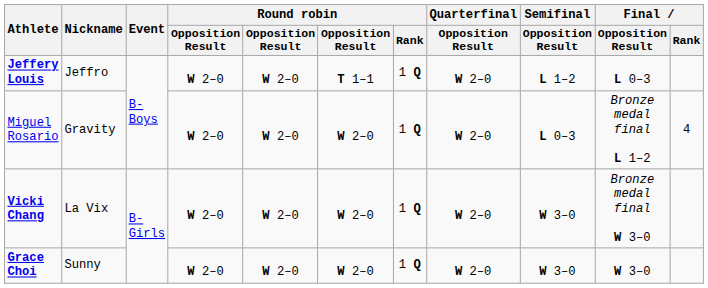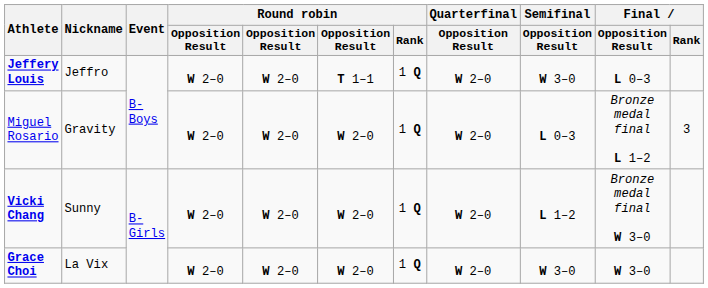 <table class=wikitable style=font-size:90%;text-align:center>
 <tr>
 <th rowspan=2>Athlete</th>
 <th rowspan=2>Nickname</th>
 <th rowspan=2>Event</th>
 <th colspan=4>Round robin</th>
 <th>Quarterfinal</th>
 <th>Semifinal</th>
 <th colspan=2>Final / </th>
 </tr>
 <tr style=font-size:95%>
 <th>Opposition<br>Result</th>
 <th>Opposition<br>Result</th>
 <th>Opposition<br>Result</th>
 <th>Rank</th>
 <th>Opposition<br>Result</th>
 <th>Opposition<br>Result</th>
 <th>Opposition<br>Result</th>
 <th>Rank</th>
 </tr>
 <tr>
 <td align=left><strong><a href='#'>Jeffery Louis</a></strong></td>
 <td align=left>Jeffro</td>
 <td align=left rowspan=2><a href='#'>B-Boys</a></td>
 <td><br><strong>W</strong> 2–0</td>
 <td><br><strong>W</strong> 2–0</td>
 <td><br><strong>T</strong> 1–1</td>
 <td>1 <strong>Q</strong></td>
 <td><br><strong>W</strong> 2–0</td>
-<td><br><strong>L</strong> 1–2</td>
+<td><br><strong>W</strong> 3–0</td>
 <td><br><strong>L</strong> 0–3</td>
 <td></td>
 </tr>
 <tr>
 <td align=left><a href='#'>Miguel Rosario</a></td>
 <td align=left>Gravity</td>
 <td><br><strong>W</strong> 2–0</td>
 <td><br><strong>W</strong> 2–0</td>
 <td><br><strong>W</strong> 2–0</td>
 <td>1 <strong>Q</strong></td>
 <td><br><strong>W</strong> 2–0</td>
 <td><br><strong>L</strong> 0–3</td>
 <td><em>Bronze medal final</em><br><br><strong>L</strong> 1–2</td>
-<td>4</td>
+<td>3</td>
 </tr>
 <tr>
 <td align=left><strong><a href='#'>Vicki Chang</a></strong></td>
-<td align=left>La Vix</td>
+<td align=left>Sunny</td>
 <td align=left rowspan=2><a href='#'>B-Girls</a></td>
 <td><br><strong>W</strong> 2–0</td>
 <td><br><strong>W</strong> 2–0</td>
 <td><br><strong>W</strong> 2–0</td>
 <td>1 <strong>Q</strong></td>
 <td><br><strong>W</strong> 2–0</td>
-<td><br><strong>W</strong> 3–0</td>
+<td><br><strong>L</strong> 1–2</td>
 <td><em>Bronze medal final</em><br><br><strong>W</strong> 3–0</td>
 <td></td>
 </tr>
 <tr>
 <td align=left><strong><a href='#'>Grace Choi</a></strong></td>
-<td align=left>Sunny</td>
+<td align=left>La Vix</td>
 <td><br><strong>W</strong> 2–0</td>
 <td><br><strong>W</strong> 2–0</td>
 <td><br><strong>W</strong> 2–0</td>
 <td>1 <strong>Q</strong></td>
 <td><br><strong>W</strong> 2–0</td>
 <td><br><strong>W</strong> 3–0</td>
 <td><br><strong>W</strong> 3–0</td>
 <td></td>
 </tr>
 </table>
